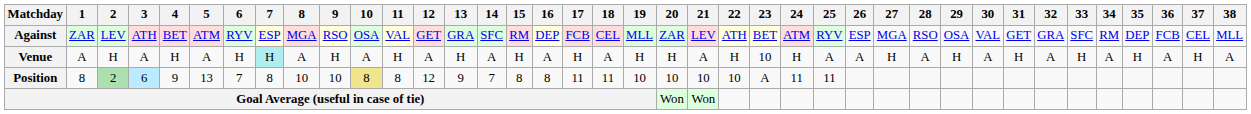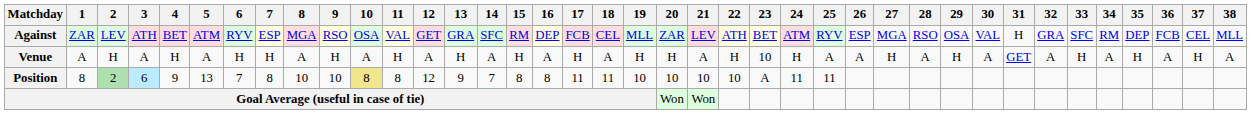 <table class="wikitable" style="font-size: 80%">
 <tr>
 <th>Matchday</th>
 <th>1</th>
 <th>2</th>
 <th>3</th>
 <th>4</th>
 <th>5</th>
 <th>6</th>
 <th>7</th>
 <th>8</th>
 <th>9</th>
 <th>10</th>
 <th>11</th>
 <th>12</th>
 <th>13</th>
 <th>14</th>
 <th>15</th>
 <th>16</th>
 <th>17</th>
 <th>18</th>
 <th>19</th>
 <th>20</th>
 <th>21</th>
 <th>22</th>
 <th>23</th>
 <th>24</th>
 <th>25</th>
 <th>26</th>
 <th>27</th>
 <th>28</th>
 <th>29</th>
 <th>30</th>
 <th>31</th>
 <th>32</th>
 <th>33</th>
 <th>34</th>
 <th>35</th>
 <th>36</th>
 <th>37</th>
 <th>38</th>
 </tr>
 <tr>
 <th>Against</th>
 <td align="center" bgcolor="#ddffdd"><a href='#'>ZAR</a></td>
 <td align="center" bgcolor="#ddffdd"><a href='#'>LEV</a></td>
 <td align="center" bgcolor="#ffdddd"><a href='#'>ATH</a></td>
 <td align="center" bgcolor="#ffdddd"><a href='#'>BET</a></td>
 <td align="center" bgcolor="#ffdddd"><a href='#'>ATM</a></td>
 <td align="center" bgcolor="#ddffdd"><a href='#'>RYV</a></td>
 <td align="center" bgcolor="#ffffdd"><a href='#'>ESP</a></td>
 <td align="center" bgcolor="#ffdddd"><a href='#'>MGA</a></td>
 <td align="center" bgcolor="#ffffdd"><a href='#'>RSO</a></td>
 <td align="center" bgcolor="#ddffdd"><a href='#'>OSA</a></td>
 <td align="center" bgcolor="#ffffdd"><a href='#'>VAL</a></td>
 <td align="center" bgcolor="#ffdddd"><a href='#'>GET</a></td>
 <td align="center" bgcolor="#ddffdd"><a href='#'>GRA</a></td>
 <td align="center" bgcolor="#ddffdd"><a href='#'>SFC</a></td>
 <td align="center" width="20" bgcolor="#ffdddd"><a href='#'>RM</a></td>
 <td align="center" bgcolor="#ffffdd"><a href='#'>DEP</a></td>
 <td align="center" bgcolor="#ffdddd"><a href='#'>FCB</a></td>
 <td align="center" bgcolor="#ffdddd"><a href='#'>CEL</a></td>
 <td align="center" bgcolor="#ddffdd"><a href='#'>MLL</a></td>
 <td align="center" bgcolor="#ddffdd"><a href='#'>ZAR</a></td>
 <td align="center" bgcolor="#ffdddd"><a href='#'>LEV</a></td>
 <td align="center" bgcolor="#ffffdd"><a href='#'>ATH</a></td>
 <td align="center" bgcolor="#ffffdd"><a href='#'>BET</a></td>
 <td align="center" bgcolor="#ffdddd"><a href='#'>ATM</a></td>
 <td align="center" bgcolor="#ddffdd"><a href='#'>RYV</a></td>
 <td align="center"><a href='#'>ESP</a></td>
 <td align="center"><a href='#'>MGA</a></td>
 <td align="center"><a href='#'>RSO</a></td>
 <td align="center"><a href='#'>OSA</a></td>
 <td align="center"><a href='#'>VAL</a></td>
-<td align="center"><a href='#'>GET</a></td>
+<td align="center">H</td>
 <td align="center"><a href='#'>GRA</a></td>
 <td align="center"><a href='#'>SFC</a></td>
 <td align="center" width="20"><a href='#'>RM</a></td>
 <td align="center"><a href='#'>DEP</a></td>
 <td align="center"><a href='#'>FCB</a></td>
 <td align="center"><a href='#'>CEL</a></td>
 <td align="center"><a href='#'>MLL</a></td>
 </tr>
 <tr>
 <th>Venue</th>
 <td align="center">A</td>
 <td align="center">H</td>
 <td align="center">A</td>
 <td align="center">H</td>
 <td align="center">A</td>
 <td align="center">H</td>
-<td align="center" style="background: paleturquoise;">H</td>
+<td align="center">H</td>
 <td align="center">A</td>
 <td align="center">H</td>
 <td align="center">A</td>
 <td align="center">H</td>
 <td align="center">A</td>
 <td align="center">H</td>
 <td align="center">A</td>
 <td align="center">H</td>
 <td align="center">A</td>
 <td align="center">H</td>
 <td align="center">A</td>
 <td align="center">H</td>
 <td align="center">H</td>
 <td align="center">A</td>
 <td align="center">H</td>
 <td align="center">10</td>
 <td align="center">H</td>
 <td align="center">A</td>
 <td align="center">A</td>
 <td align="center">H</td>
 <td align="center">A</td>
 <td align="center">H</td>
 <td align="center">A</td>
-<td align="center">H</td>
+<td align="center"><a href='#'>GET</a></td>
 <td align="center">A</td>
 <td align="center">H</td>
 <td align="center">A</td>
 <td align="center">H</td>
 <td align="center">A</td>
 <td align="center">H</td>
 <td align="center">A</td>
 </tr>
 <tr>
 <th>Position</th>
 <td align="center">8</td>
 <td align="center" bgcolor="#ACE1AF">2</td>
 <td align="center" bgcolor="#BBEBFF">6</td>
 <td align="center">9</td>
 <td align="center">13</td>
 <td align="center">7</td>
 <td align="center">8</td>
 <td align="center">10</td>
 <td align="center">10</td>
 <td align="center" style="background: khaki;">8</td>
 <td align="center">8</td>
 <td align="center">12</td>
 <td align="center">9</td>
 <td align="center">7</td>
 <td align="center">8</td>
 <td align="center">8</td>
 <td align="center">11</td>
 <td align="center">11</td>
 <td align="center">10</td>
 <td align="center">10</td>
 <td align="center">10</td>
 <td align="center">10</td>
 <td align="center">A</td>
 <td align="center">11</td>
 <td align="center">11</td>
 <td align="center"></td>
 <td align="center"></td>
 <td align="center"></td>
 <td align="center"></td>
 <td align="center"></td>
 <td align="center"></td>
 <td align="center"></td>
 <td align="center"></td>
 <td align="center"></td>
 <td align="center"></td>
 <td align="center"></td>
 <td align="center"></td>
 <td align="center"></td>
 </tr>
 <tr>
 <th colspan="20">Goal Average (useful in case of tie)</th>
 <td align="center" bgcolor="#ddffdd">Won</td>
 <td align="center" bgcolor="#ddffdd">Won</td>
 <td align="center"></td>
 <td align="center"></td>
 <td align="center"></td>
 <td align="center"></td>
 <td align="center"></td>
 <td align="center"></td>
 <td align="center"></td>
 <td align="center"></td>
 <td align="center"></td>
 <td align="center"></td>
 <td align="center"></td>
 <td align="center"></td>
 <td align="center"></td>
 <td align="center"></td>
 <td align="center"></td>
 <td align="center"></td>
 <td align="center"></td>
 </tr>
 <tr>
 </tr>
 </table>
